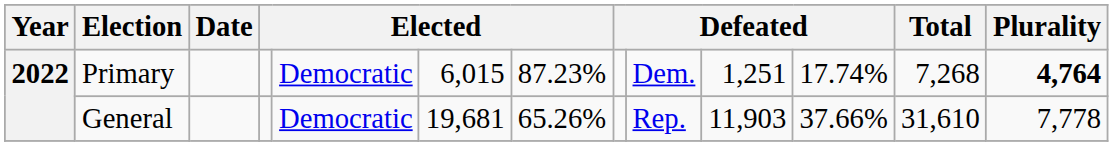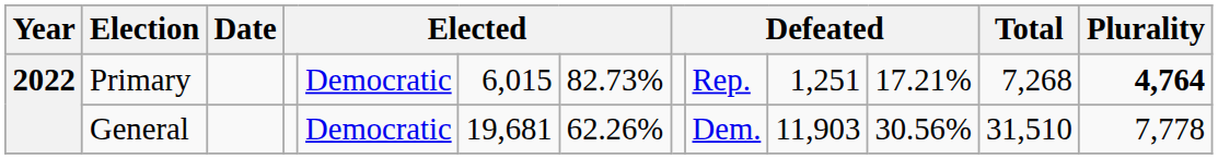 <table class="wikitable">
 <tr>
 <th>Year</th>
 <th>Election</th>
 <th>Date</th>
 <th colspan="4">Elected</th>
 <th colspan="4">Defeated</th>
 <th>Total</th>
 <th>Plurality</th>
 </tr>
 <tr>
 <th rowspan="2" valign="top">2022</th>
 <td valign="top">Primary</td>
 <td valign="top"></td>
 <td valign="top"></td>
 <td valign="top" ><a href='#'>Democratic</a></td>
 <td align="right" valign="top">6,015</td>
-<td align="right" valign="top">87.23%</td>
+<td align="right" valign="top">82.73%</td>
 <td valign="top"></td>
-<td valign="top" ><a href='#'>Dem.</a></td>
+<td valign="top" ><a href='#'>Rep.</a></td>
 <td align="right" valign="top">1,251</td>
-<td align="right" valign="top">17.74%</td>
+<td align="right" valign="top">17.21%</td>
 <td align="right" valign="top">7,268</td>
 <td align="right" valign="top"><strong>4,764</strong></td>
 </tr>
 <tr>
 <td valign="top">General</td>
 <td valign="top"></td>
 <td valign="top"></td>
 <td valign="top" ><a href='#'>Democratic</a></td>
 <td align="right" valign="top">19,681</td>
-<td align="right" valign="top">65.26%</td>
+<td align="right" valign="top">62.26%</td>
 <td valign="top"></td>
-<td valign="top" ><a href='#'>Rep.</a></td>
+<td valign="top" ><a href='#'>Dem.</a></td>
 <td align="right" valign="top">11,903</td>
-<td align="right" valign="top">37.66%</td>
-<td align="right" valign="top">31,610</td>
+<td align="right" valign="top">30.56%</td>
+<td align="right" valign="top">31,510</td>
 <td align="right" valign="top">7,778</td>
 </tr>
 </table>
